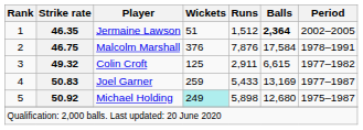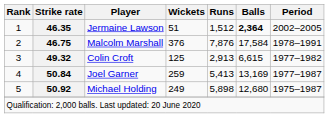 <table class="wikitable plainrowheaders sortable">
 <tr>
 <th scope=col>Rank</th>
 <th scope=col>Strike rate</th>
 <th scope=col>Player</th>
 <th scope=col>Wickets</th>
 <th scope=col>Runs</th>
 <th scope=col>Balls</th>
 <th scope=col>Period</th>
 </tr>
 <tr>
 <td align=center>1</td>
 <th>46.35</th>
 <td><a href='#'>Jermaine Lawson</a></td>
 <td>51</td>
 <td>1,512</td>
 <td><strong>2,364</strong></td>
 <td>2002–2005</td>
 </tr>
 <tr>
 <td align=center>2</td>
 <th>46.75</th>
 <td><a href='#'>Malcolm Marshall</a></td>
 <td>376</td>
 <td>7,876</td>
 <td>17,584</td>
 <td>1978–1991</td>
 </tr>
 <tr>
 <td align=center>3</td>
 <th>49.32</th>
 <td><a href='#'>Colin Croft</a></td>
 <td>125</td>
-<td>2,911</td>
+<td>2,913</td>
 <td>6,615</td>
 <td>1977–1982</td>
 </tr>
 <tr>
 <td align=center>4</td>
-<th>50.83</th>
+<th>50.84</th>
 <td><a href='#'>Joel Garner</a></td>
 <td>259</td>
-<td>5,433</td>
+<td>5,413</td>
 <td>13,169</td>
 <td>1977–1987</td>
 </tr>
 <tr>
 <td align=center>5</td>
 <th>50.92</th>
 <td><a href='#'>Michael Holding</a></td>
-<td style="background: paleturquoise;">249</td>
+<td>249</td>
 <td>5,898</td>
 <td>12,680</td>
 <td>1975–1987</td>
 </tr>
 <tr>
 </tr>
 <tr class=sortbottom>
 <td colspan=7><small>Qualification: 2,000 balls. Last updated: 20 June 2020</small></td>
 </tr>
 </table>
